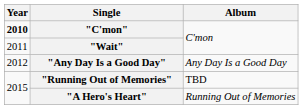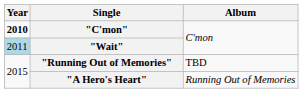 <table class="wikitable plainrowheaders">
 <tr>
 <th>Year</th>
 <th style="width:14em;">Single</th>
 <th>Album</th>
 </tr>
 <tr>
 <td><strong>2010</strong></td>
 <th scope="row">"C'mon"</th>
 <td rowspan="2"><em>C'mon</em></td>
 </tr>
 <tr>
-<td>2011</td>
+<td style="background: lightblue;">2011</td>
 <th scope="row">"Wait"</th>
-</tr>
-<tr>
-<td>2012</td>
-<th scope="row">"Any Day Is a Good Day"</th>
-<td><em>Any Day Is a Good Day</em></td>
 </tr>
 <tr>
 <td rowspan="2">2015</td>
 <th scope="row">"Running Out of Memories"</th>
 <td>TBD</td>
 </tr>
 <tr>
 <th scope="row">"A Hero's Heart"</th>
 <td><em>Running Out of Memories</em></td>
 </tr>
 </table>
